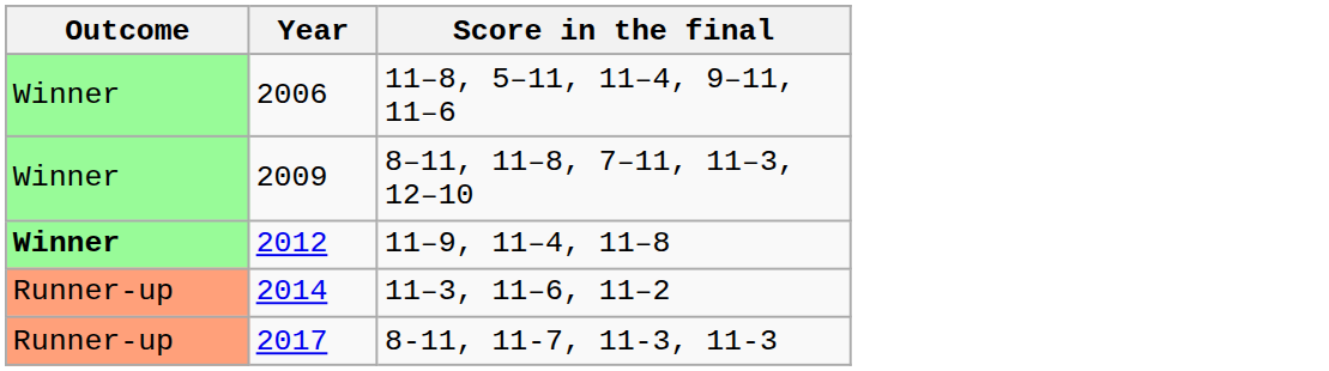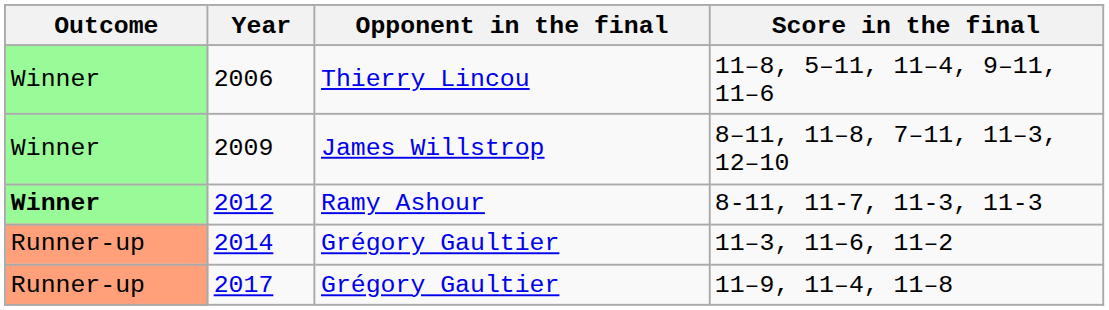 <table class="sortable wikitable">
 <tr>
 <th width="100">Outcome</th>
 <th width="50">Year</th>
+<th width="200">Opponent in the final</th>
 <th width="200">Score in the final</th>
 </tr>
 <tr>
 <td bgcolor="98FB98">Winner</td>
 <td>2006</td>
+<td>   <a href='#'>Thierry Lincou</a></td>
 <td>11–8, 5–11, 11–4, 9–11, 11–6</td>
 </tr>
 <tr>
 <td bgcolor="98FB98">Winner</td>
 <td>2009</td>
+<td>   <a href='#'>James Willstrop</a></td>
 <td>8–11, 11–8, 7–11, 11–3, 12–10</td>
 </tr>
 <tr>
 <td bgcolor="98FB98"><strong>Winner</strong></td>
 <td><a href='#'>2012</a></td>
-<td>11–9, 11–4, 11–8</td>
+<td>   <a href='#'>Ramy Ashour</a></td>
+<td>8-11, 11-7, 11-3, 11-3</td>
 </tr>
 <tr>
 <td bgcolor="ffa07a">Runner-up</td>
 <td><a href='#'>2014</a></td>
+<td>   <a href='#'>Grégory Gaultier</a></td>
 <td>11–3, 11–6, 11–2</td>
 </tr>
 <tr>
 <td bgcolor="ffa07a">Runner-up</td>
 <td><a href='#'>2017</a></td>
-<td>8-11, 11-7, 11-3, 11-3</td>
+<td>   <a href='#'>Grégory Gaultier</a></td>
+<td>11–9, 11–4, 11–8</td>
 </tr>
 </table>
